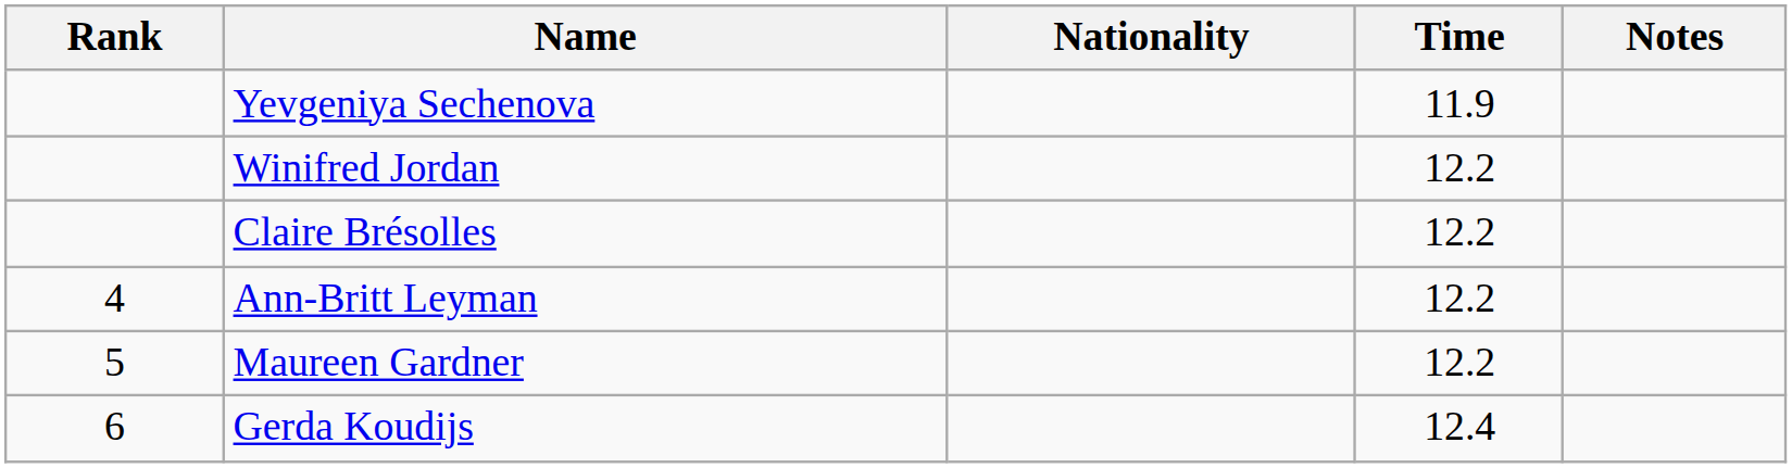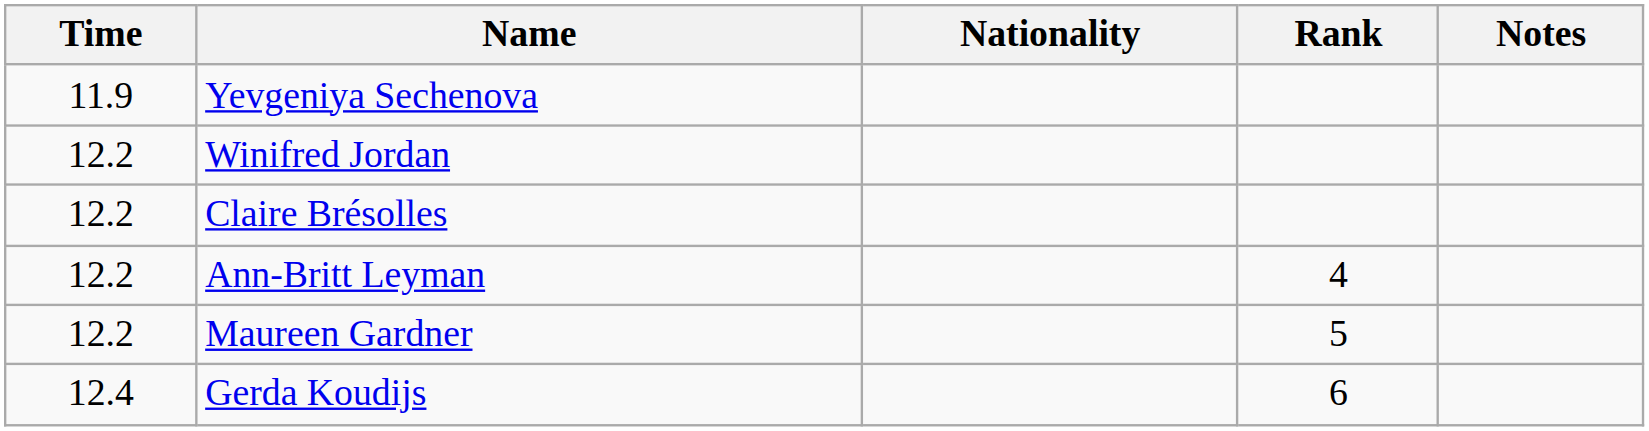 <table class="wikitable sortable" style="text-align:center;width: 55%">
 <tr>
-<th>Rank</th>
+<th>Time</th>
 <th>Name</th>
 <th>Nationality</th>
-<th>Time</th>
+<th>Rank</th>
 <th>Notes</th>
 </tr>
 <tr>
-<td></td>
+<td>11.9</td>
 <td align=left><a href='#'>Yevgeniya Sechenova</a></td>
 <td align=left></td>
-<td>11.9</td>
+<td></td>
 <td></td>
 </tr>
 <tr>
-<td></td>
+<td>12.2</td>
 <td align=left><a href='#'>Winifred Jordan</a></td>
 <td align=left></td>
-<td>12.2</td>
+<td></td>
 <td></td>
 </tr>
 <tr>
-<td></td>
+<td>12.2</td>
 <td align=left><a href='#'>Claire Brésolles</a></td>
 <td align=left></td>
-<td>12.2</td>
+<td></td>
 <td></td>
 </tr>
 <tr>
-<td>4</td>
+<td>12.2</td>
 <td align=left><a href='#'>Ann-Britt Leyman</a></td>
 <td align=left></td>
-<td>12.2</td>
+<td>4</td>
 <td></td>
 </tr>
 <tr>
-<td>5</td>
+<td>12.2</td>
 <td align=left><a href='#'>Maureen Gardner</a></td>
 <td align=left></td>
-<td>12.2</td>
+<td>5</td>
 <td></td>
 </tr>
 <tr>
-<td>6</td>
+<td>12.4</td>
 <td align=left><a href='#'>Gerda Koudijs</a></td>
 <td align=left></td>
-<td>12.4</td>
+<td>6</td>
 <td></td>
 </tr>
 </table>
